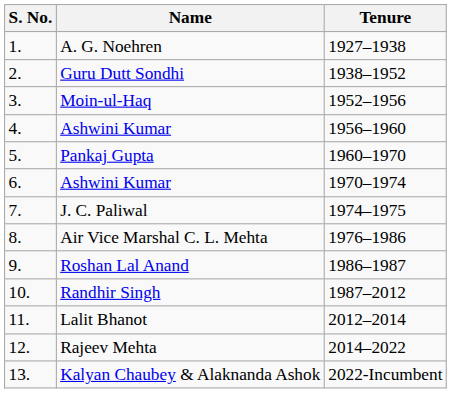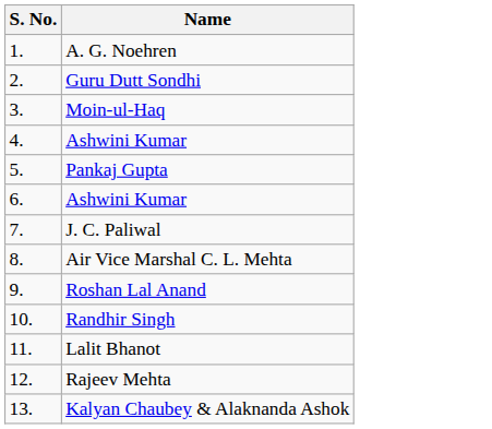 <table class=wikitable>
 <tr>
 <th>S. No.</th>
 <th>Name</th>
-<th>Tenure</th>
 </tr>
 <tr>
 <td>1.</td>
 <td>A. G. Noehren</td>
-<td>1927–1938</td>
 </tr>
 <tr>
 <td>2.</td>
 <td><a href='#'>Guru Dutt Sondhi</a></td>
-<td>1938–1952</td>
 </tr>
 <tr>
 <td>3.</td>
 <td><a href='#'>Moin-ul-Haq</a></td>
-<td>1952–1956</td>
 </tr>
 <tr>
 <td>4.</td>
 <td><a href='#'>Ashwini Kumar</a></td>
-<td>1956–1960</td>
 </tr>
 <tr>
 <td>5.</td>
 <td><a href='#'>Pankaj Gupta</a></td>
-<td>1960–1970</td>
 </tr>
 <tr>
 <td>6.</td>
 <td><a href='#'>Ashwini Kumar</a></td>
-<td>1970–1974</td>
 </tr>
 <tr>
 <td>7.</td>
 <td>J. C. Paliwal</td>
-<td>1974–1975</td>
 </tr>
 <tr>
 <td>8.</td>
 <td>Air Vice Marshal C. L. Mehta</td>
-<td>1976–1986</td>
 </tr>
 <tr>
 <td>9.</td>
 <td><a href='#'>Roshan Lal Anand</a></td>
-<td>1986–1987</td>
 </tr>
 <tr>
 <td>10.</td>
 <td><a href='#'>Randhir Singh</a></td>
-<td>1987–2012</td>
 </tr>
 <tr>
 <td>11.</td>
 <td>Lalit Bhanot</td>
-<td>2012–2014</td>
 </tr>
 <tr>
 <td>12.</td>
 <td>Rajeev Mehta</td>
-<td>2014–2022</td>
 </tr>
 <tr>
 <td>13.</td>
 <td><a href='#'>Kalyan Chaubey</a> & Alaknanda Ashok</td>
-<td>2022-Incumbent</td>
 </tr>
 </table>
